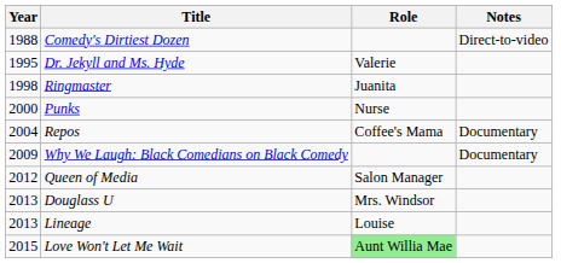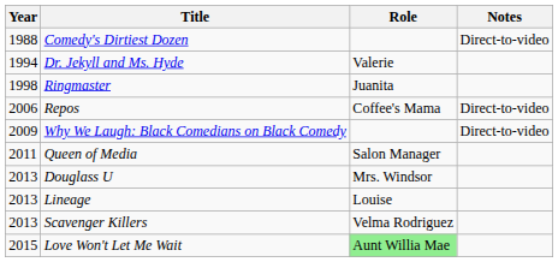 <table class="wikitable sortable">
 <tr>
 <th>Year</th>
 <th>Title</th>
 <th>Role</th>
 <th>Notes</th>
 </tr>
 <tr>
 <td>1988</td>
 <td><em><a href='#'>Comedy's Dirtiest Dozen</a></em></td>
 <td></td>
 <td>Direct-to-video</td>
 </tr>
 <tr>
-<td>1995</td>
+<td>1994</td>
 <td><em><a href='#'>Dr. Jekyll and Ms. Hyde</a></em></td>
 <td>Valerie</td>
 <td></td>
 </tr>
 <tr>
 <td>1998</td>
 <td><a href='#'><em>Ringmaster</em></a></td>
 <td>Juanita</td>
 <td></td>
 </tr>
 <tr>
-<td>2000</td>
-<td><a href='#'><em>Punks</em></a></td>
-<td>Nurse</td>
-<td></td>
-</tr>
-<tr>
-<td>2004</td>
+<td>2006</td>
 <td><em>Repos</em></td>
 <td>Coffee's Mama</td>
-<td>Documentary</td>
+<td>Direct-to-video</td>
 </tr>
 <tr>
 <td>2009</td>
 <td><em><a href='#'>Why We Laugh: Black Comedians on Black Comedy</a></em></td>
 <td></td>
-<td>Documentary</td>
+<td>Direct-to-video</td>
 </tr>
 <tr>
-<td>2012</td>
+<td>2011</td>
 <td><em>Queen of Media</em></td>
 <td>Salon Manager</td>
 <td></td>
 </tr>
 <tr>
 <td>2013</td>
 <td><em>Douglass U</em></td>
 <td>Mrs. Windsor</td>
 <td></td>
 </tr>
 <tr>
 <td>2013</td>
 <td><em>Lineage</em></td>
 <td>Louise</td>
 <td></td>
 </tr>
 <tr>
+<td>2013</td>
+<td><em>Scavenger Killers</em></td>
+<td>Velma Rodriguez</td>
+<td></td>
+</tr>
+<tr>
 <td>2015</td>
 <td><em>Love Won't Let Me Wait</em></td>
 <td style="background: lightgreen;">Aunt Willia Mae</td>
 <td></td>
 </tr>
 </table>
